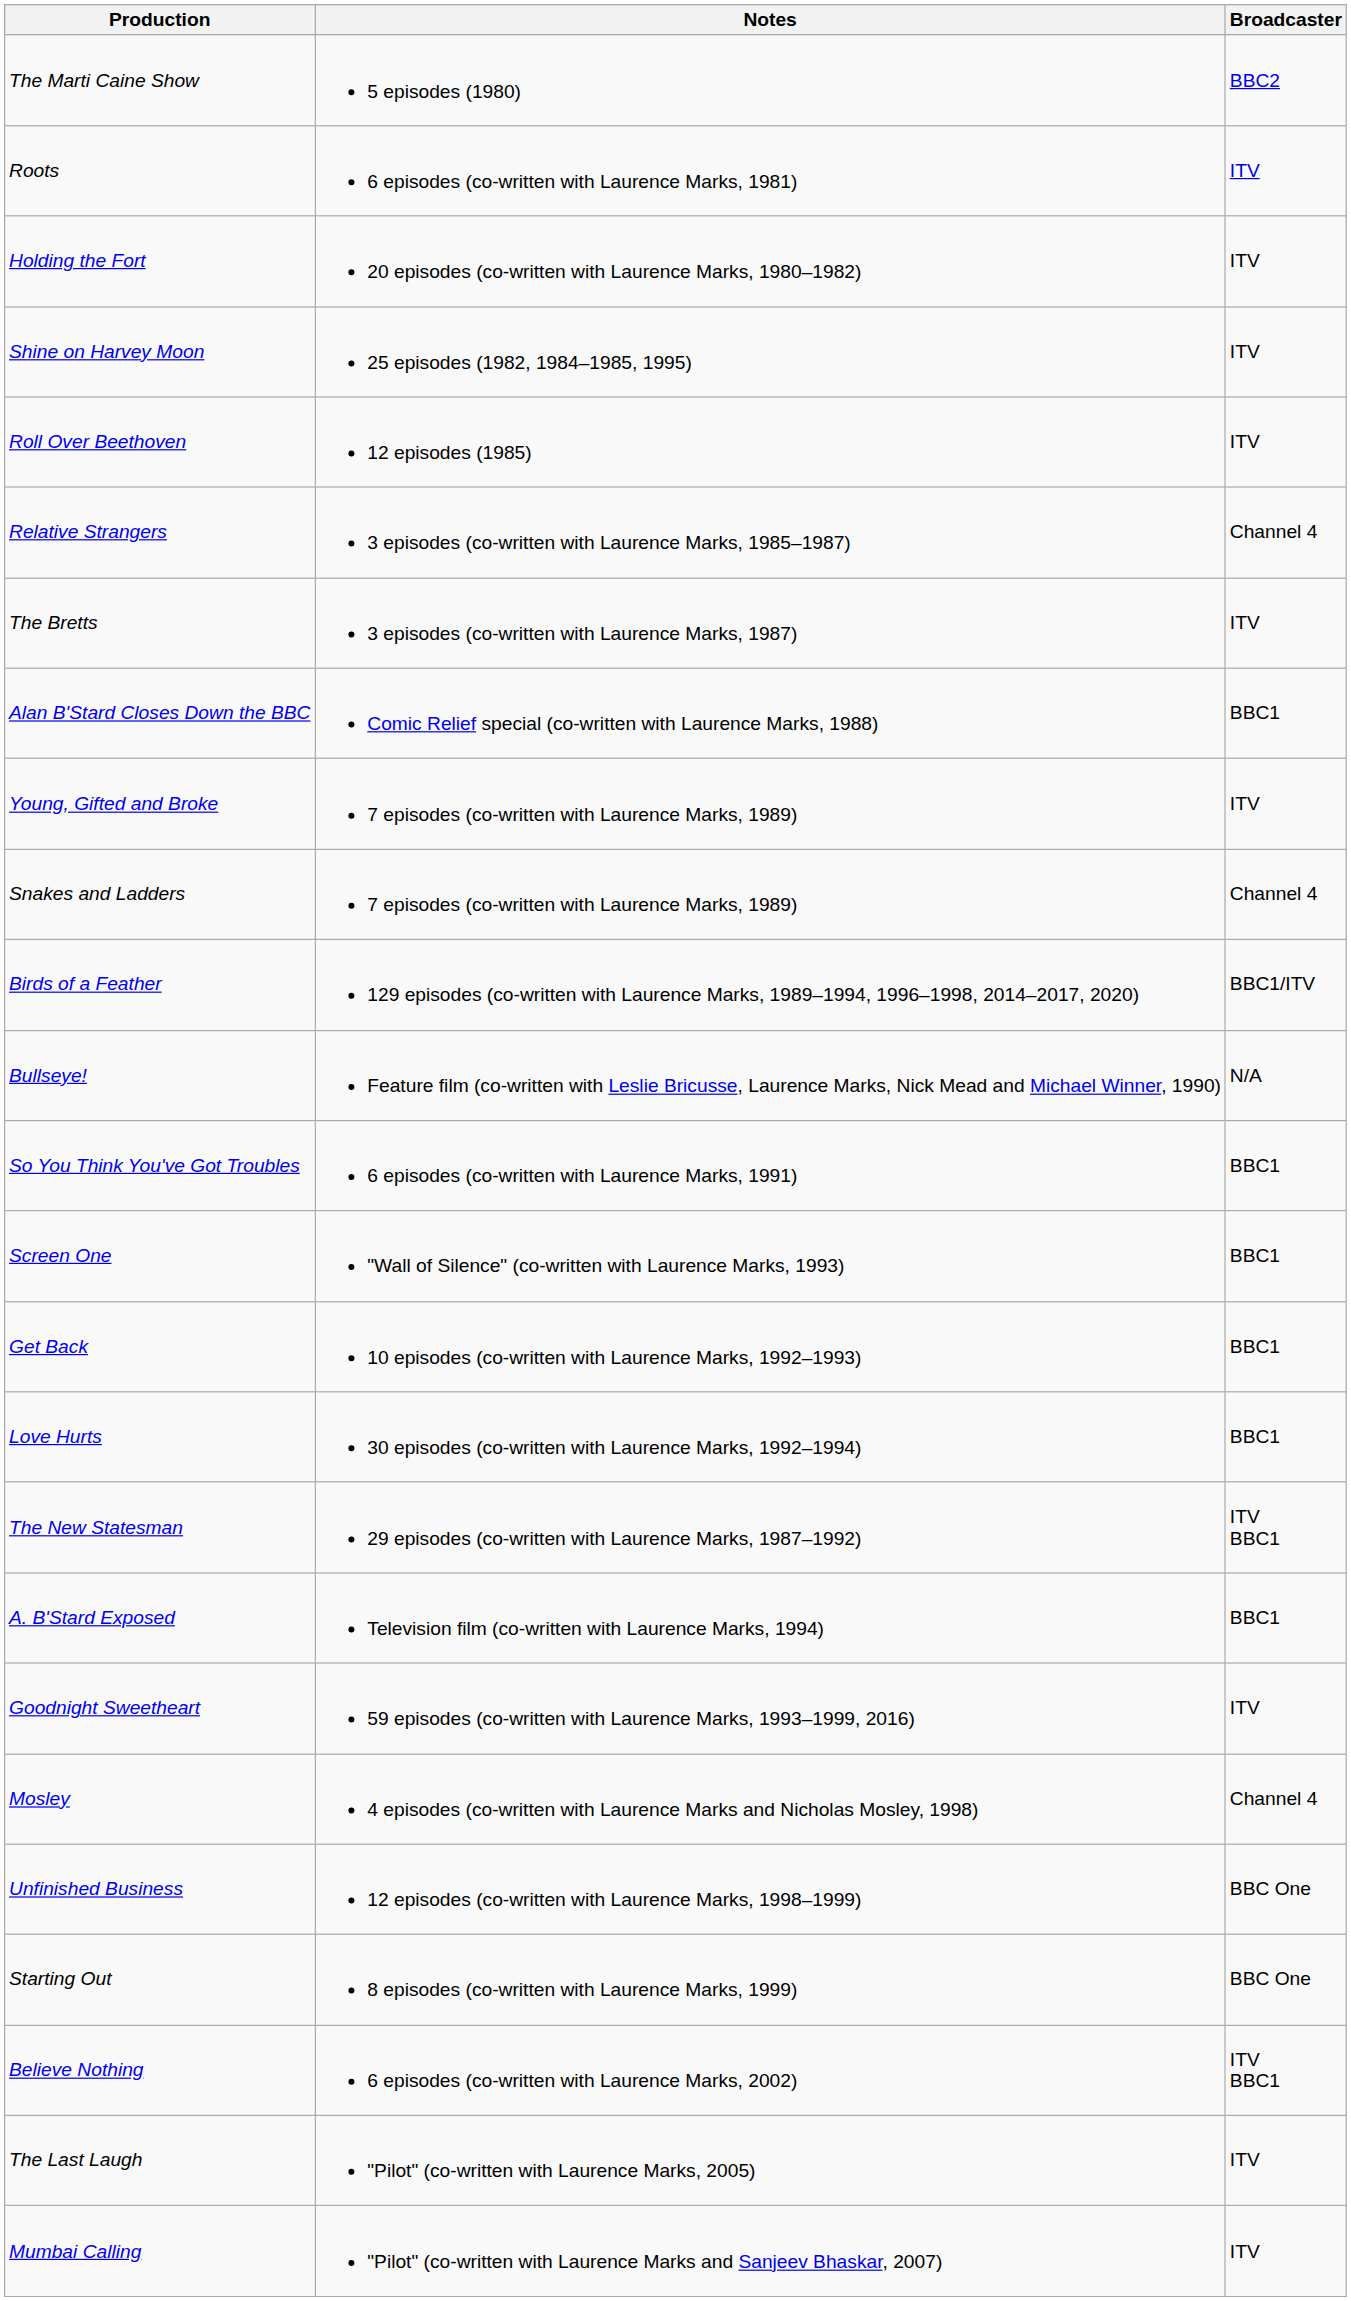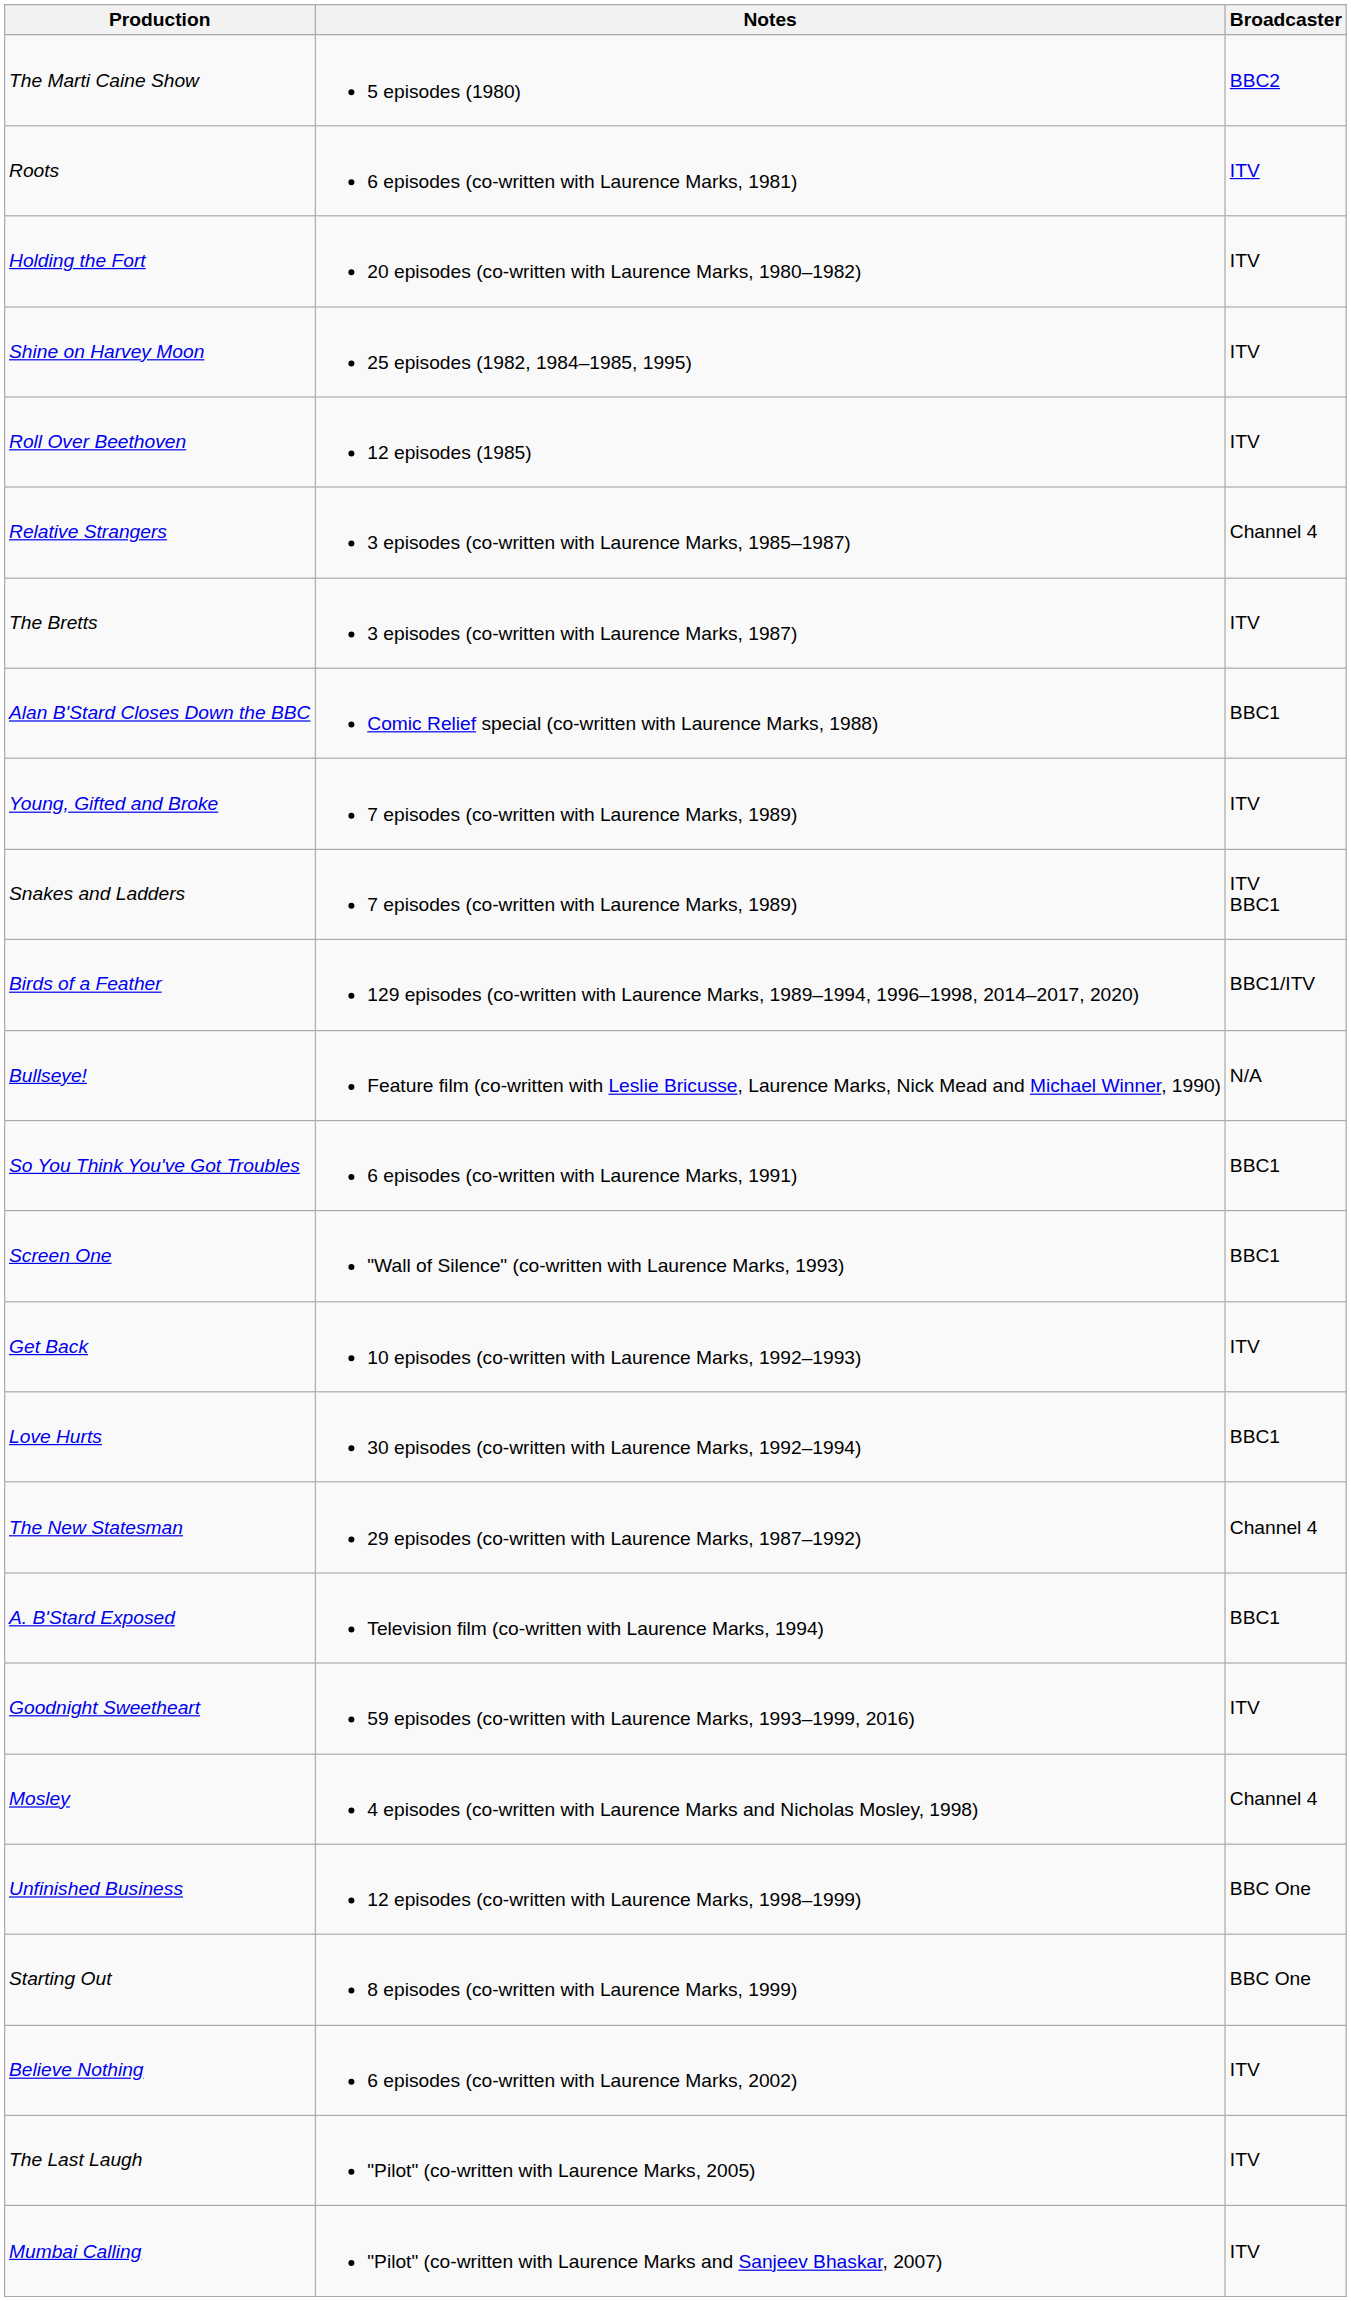 <table class="wikitable">
 <tr style="background:#ccc; text-align:center;">
 <th>Production</th>
 <th>Notes</th>
 <th>Broadcaster</th>
 </tr>
 <tr>
 <td><em>The Marti Caine Show</em></td>
 <td><br><ul><li>5 episodes (1980)</li></ul></td>
 <td><a href='#'>BBC2</a></td>
 </tr>
 <tr>
 <td><em>Roots</em></td>
 <td><br><ul><li>6 episodes (co-written with Laurence Marks, 1981)</li></ul></td>
 <td><a href='#'>ITV</a></td>
 </tr>
 <tr>
 <td><em><a href='#'>Holding the Fort</a></em></td>
 <td><br><ul><li>20 episodes (co-written with Laurence Marks, 1980–1982)</li></ul></td>
 <td>ITV</td>
 </tr>
 <tr>
 <td><em><a href='#'>Shine on Harvey Moon</a></em></td>
 <td><br><ul><li>25 episodes (1982, 1984–1985, 1995)</li></ul></td>
 <td>ITV</td>
 </tr>
 <tr>
 <td><em><a href='#'>Roll Over Beethoven</a></em></td>
 <td><br><ul><li>12 episodes (1985)</li></ul></td>
 <td>ITV</td>
 </tr>
 <tr>
 <td><em><a href='#'>Relative Strangers</a></em></td>
 <td><br><ul><li>3 episodes (co-written with Laurence Marks, 1985–1987)</li></ul></td>
 <td>Channel 4</td>
 </tr>
 <tr>
 <td><em>The Bretts</em></td>
 <td><br><ul><li>3 episodes (co-written with Laurence Marks, 1987)</li></ul></td>
 <td>ITV</td>
 </tr>
 <tr>
 <td><em><a href='#'>Alan B'Stard Closes Down the BBC</a></em></td>
 <td><br><ul><li><a href='#'>Comic Relief</a> special (co-written with Laurence Marks, 1988)</li></ul></td>
 <td>BBC1</td>
 </tr>
 <tr>
 <td><em><a href='#'>Young, Gifted and Broke</a></em></td>
 <td><br><ul><li>7 episodes (co-written with Laurence Marks, 1989)</li></ul></td>
 <td>ITV</td>
 </tr>
 <tr>
 <td><em>Snakes and Ladders</em></td>
 <td><br><ul><li>7 episodes (co-written with Laurence Marks, 1989)</li></ul></td>
-<td>Channel 4</td>
+<td>ITV<br>BBC1</td>
 </tr>
 <tr>
 <td><em><a href='#'>Birds of a Feather</a></em></td>
 <td><br><ul><li>129 episodes (co-written with Laurence Marks, 1989–1994, 1996–1998, 2014–2017, 2020)</li></ul></td>
 <td>BBC1/ITV</td>
 </tr>
 <tr>
 <td><em><a href='#'>Bullseye!</a></em></td>
 <td><br><ul><li>Feature film (co-written with <a href='#'>Leslie Bricusse</a>, Laurence Marks, Nick Mead and <a href='#'>Michael Winner</a>, 1990)</li></ul></td>
 <td>N/A</td>
 </tr>
 <tr>
 <td><em><a href='#'>So You Think You've Got Troubles</a></em></td>
 <td><br><ul><li>6 episodes (co-written with Laurence Marks, 1991)</li></ul></td>
 <td>BBC1</td>
 </tr>
 <tr>
 <td><em><a href='#'>Screen One</a></em></td>
 <td><br><ul><li>"Wall of Silence" (co-written with Laurence Marks, 1993)</li></ul></td>
 <td>BBC1</td>
 </tr>
 <tr>
 <td><em><a href='#'>Get Back</a></em></td>
 <td><br><ul><li>10 episodes (co-written with Laurence Marks, 1992–1993)</li></ul></td>
-<td>BBC1</td>
+<td>ITV</td>
 </tr>
 <tr>
 <td><em><a href='#'>Love Hurts</a></em></td>
 <td><br><ul><li>30 episodes (co-written with Laurence Marks, 1992–1994)</li></ul></td>
 <td>BBC1</td>
 </tr>
 <tr>
 <td><em><a href='#'>The New Statesman</a></em></td>
 <td><br><ul><li>29 episodes (co-written with Laurence Marks, 1987–1992)</li></ul></td>
-<td>ITV<br>BBC1</td>
+<td>Channel 4</td>
 </tr>
 <tr>
 <td><em><a href='#'>A. B'Stard Exposed</a></em></td>
 <td><br><ul><li>Television film (co-written with Laurence Marks, 1994)</li></ul></td>
 <td>BBC1</td>
 </tr>
 <tr>
 <td><em><a href='#'>Goodnight Sweetheart</a></em></td>
 <td><br><ul><li>59 episodes (co-written with Laurence Marks, 1993–1999, 2016)</li></ul></td>
 <td>ITV</td>
 </tr>
 <tr>
 <td><em><a href='#'>Mosley</a></em></td>
 <td><br><ul><li>4 episodes (co-written with Laurence Marks and Nicholas Mosley, 1998)</li></ul></td>
 <td>Channel 4</td>
 </tr>
 <tr>
 <td><em><a href='#'>Unfinished Business</a></em></td>
 <td><br><ul><li>12 episodes (co-written with Laurence Marks, 1998–1999)</li></ul></td>
 <td>BBC One</td>
 </tr>
 <tr>
 <td><em>Starting Out</em></td>
 <td><br><ul><li>8 episodes (co-written with Laurence Marks, 1999)</li></ul></td>
 <td>BBC One</td>
 </tr>
 <tr>
 <td><em><a href='#'>Believe Nothing</a></em></td>
 <td><br><ul><li>6 episodes (co-written with Laurence Marks, 2002)</li></ul></td>
-<td>ITV<br>BBC1</td>
+<td>ITV</td>
 </tr>
 <tr>
 <td><em>The Last Laugh</em></td>
 <td><br><ul><li>"Pilot" (co-written with Laurence Marks, 2005)</li></ul></td>
 <td>ITV</td>
 </tr>
 <tr>
 <td><em><a href='#'>Mumbai Calling</a></em></td>
 <td><br><ul><li>"Pilot" (co-written with Laurence Marks and <a href='#'>Sanjeev Bhaskar</a>, 2007)</li></ul></td>
 <td>ITV</td>
 </tr>
 <tr>
 </tr>
 </table>
